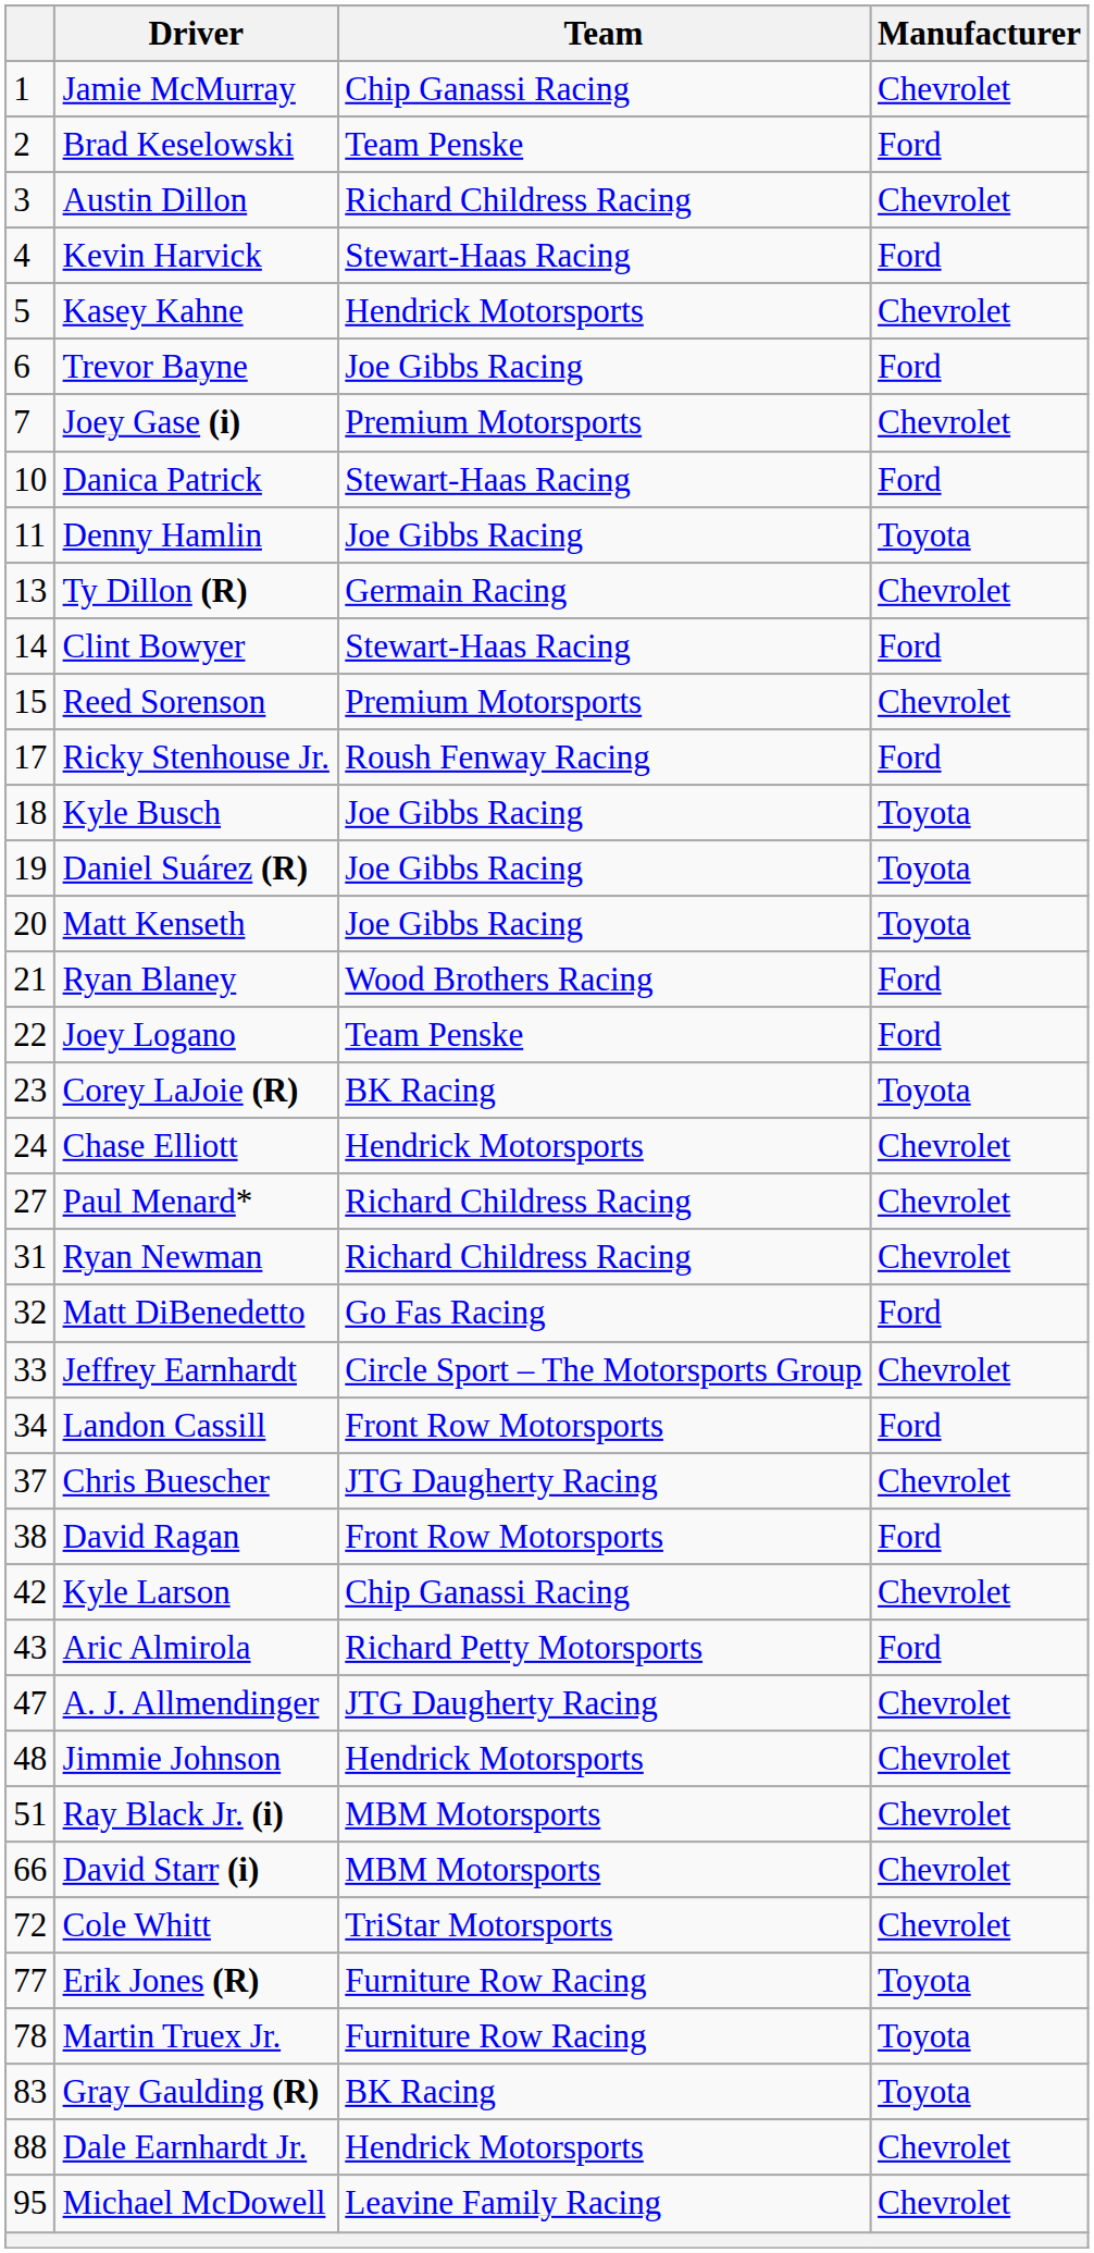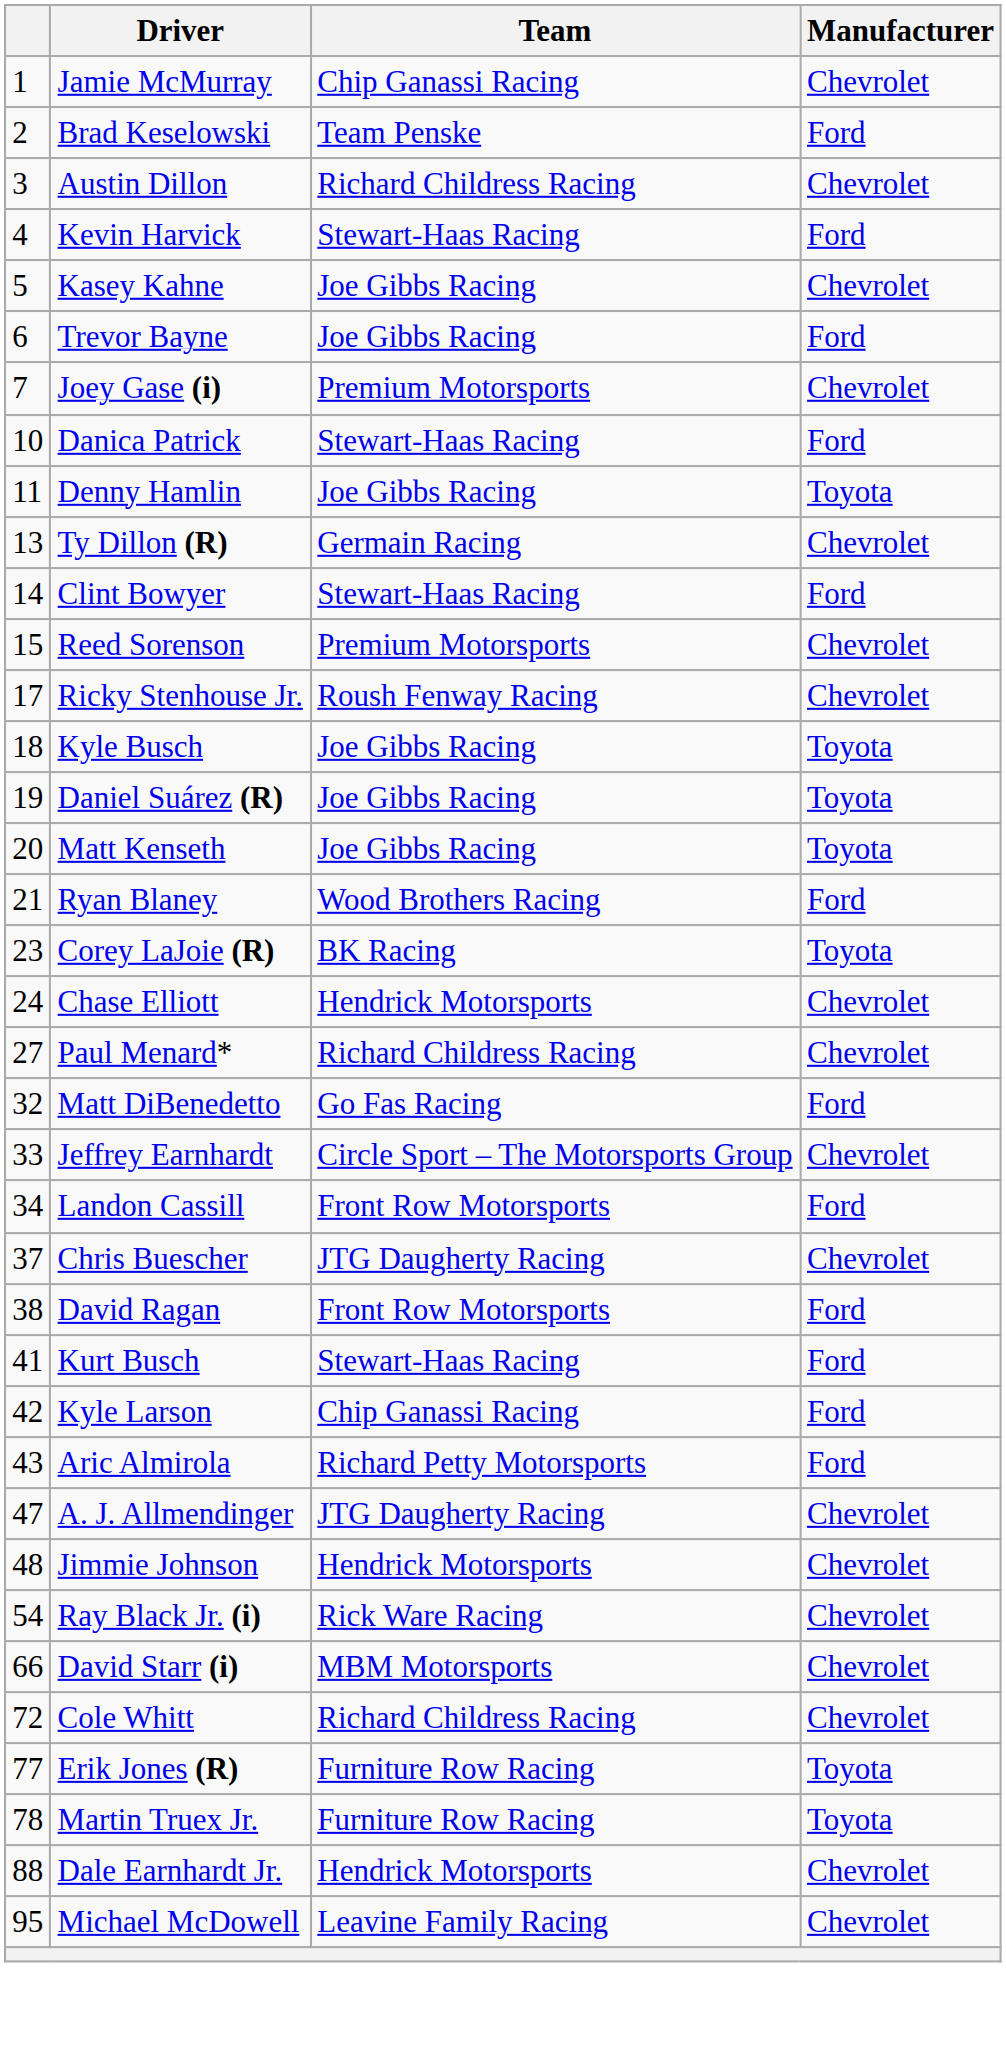 <table class="wikitable" style="font-size:95%">
 <tr>
 <th></th>
 <th>Driver</th>
 <th>Team</th>
 <th>Manufacturer</th>
 </tr>
 <tr>
 <td>1</td>
 <td><a href='#'>Jamie McMurray</a></td>
 <td><a href='#'>Chip Ganassi Racing</a></td>
 <td><a href='#'>Chevrolet</a></td>
 </tr>
 <tr>
 <td>2</td>
 <td><a href='#'>Brad Keselowski</a></td>
 <td><a href='#'>Team Penske</a></td>
 <td><a href='#'>Ford</a></td>
 </tr>
 <tr>
 <td>3</td>
 <td><a href='#'>Austin Dillon</a></td>
 <td><a href='#'>Richard Childress Racing</a></td>
 <td><a href='#'>Chevrolet</a></td>
 </tr>
 <tr>
 <td>4</td>
 <td><a href='#'>Kevin Harvick</a></td>
 <td><a href='#'>Stewart-Haas Racing</a></td>
 <td><a href='#'>Ford</a></td>
 </tr>
 <tr>
 <td>5</td>
 <td><a href='#'>Kasey Kahne</a></td>
-<td><a href='#'>Hendrick Motorsports</a></td>
+<td><a href='#'>Joe Gibbs Racing</a></td>
 <td><a href='#'>Chevrolet</a></td>
 </tr>
 <tr>
 <td>6</td>
 <td><a href='#'>Trevor Bayne</a></td>
 <td><a href='#'>Joe Gibbs Racing</a></td>
 <td><a href='#'>Ford</a></td>
 </tr>
 <tr>
 <td>7</td>
 <td><a href='#'>Joey Gase</a> <strong>(i)</strong></td>
 <td><a href='#'>Premium Motorsports</a></td>
 <td><a href='#'>Chevrolet</a></td>
 </tr>
 <tr>
 <td>10</td>
 <td><a href='#'>Danica Patrick</a></td>
 <td><a href='#'>Stewart-Haas Racing</a></td>
 <td><a href='#'>Ford</a></td>
 </tr>
 <tr>
 <td>11</td>
 <td><a href='#'>Denny Hamlin</a></td>
 <td><a href='#'>Joe Gibbs Racing</a></td>
 <td><a href='#'>Toyota</a></td>
 </tr>
 <tr>
 <td>13</td>
 <td><a href='#'>Ty Dillon</a> <strong>(R)</strong></td>
 <td><a href='#'>Germain Racing</a></td>
 <td><a href='#'>Chevrolet</a></td>
 </tr>
 <tr>
 <td>14</td>
 <td><a href='#'>Clint Bowyer</a></td>
 <td><a href='#'>Stewart-Haas Racing</a></td>
 <td><a href='#'>Ford</a></td>
 </tr>
 <tr>
 <td>15</td>
 <td><a href='#'>Reed Sorenson</a></td>
 <td><a href='#'>Premium Motorsports</a></td>
 <td><a href='#'>Chevrolet</a></td>
 </tr>
 <tr>
 <td>17</td>
 <td><a href='#'>Ricky Stenhouse Jr.</a></td>
 <td><a href='#'>Roush Fenway Racing</a></td>
-<td><a href='#'>Ford</a></td>
+<td><a href='#'>Chevrolet</a></td>
 </tr>
 <tr>
 <td>18</td>
 <td><a href='#'>Kyle Busch</a></td>
 <td><a href='#'>Joe Gibbs Racing</a></td>
 <td><a href='#'>Toyota</a></td>
 </tr>
 <tr>
 <td>19</td>
 <td><a href='#'>Daniel Suárez</a> <strong>(R)</strong></td>
 <td><a href='#'>Joe Gibbs Racing</a></td>
 <td><a href='#'>Toyota</a></td>
 </tr>
 <tr>
 <td>20</td>
 <td><a href='#'>Matt Kenseth</a></td>
 <td><a href='#'>Joe Gibbs Racing</a></td>
 <td><a href='#'>Toyota</a></td>
 </tr>
 <tr>
 <td>21</td>
 <td><a href='#'>Ryan Blaney</a></td>
 <td><a href='#'>Wood Brothers Racing</a></td>
 <td><a href='#'>Ford</a></td>
 </tr>
 <tr>
-<td>22</td>
-<td><a href='#'>Joey Logano</a></td>
-<td><a href='#'>Team Penske</a></td>
-<td><a href='#'>Ford</a></td>
-</tr>
-<tr>
 <td>23</td>
 <td><a href='#'>Corey LaJoie</a> <strong>(R)</strong></td>
 <td><a href='#'>BK Racing</a></td>
 <td><a href='#'>Toyota</a></td>
 </tr>
 <tr>
 <td>24</td>
 <td><a href='#'>Chase Elliott</a></td>
 <td><a href='#'>Hendrick Motorsports</a></td>
 <td><a href='#'>Chevrolet</a></td>
 </tr>
 <tr>
 <td>27</td>
 <td><a href='#'>Paul Menard</a>*</td>
-<td><a href='#'>Richard Childress Racing</a></td>
-<td><a href='#'>Chevrolet</a></td>
-</tr>
-<tr>
-<td>31</td>
-<td><a href='#'>Ryan Newman</a></td>
 <td><a href='#'>Richard Childress Racing</a></td>
 <td><a href='#'>Chevrolet</a></td>
 </tr>
 <tr>
 <td>32</td>
 <td><a href='#'>Matt DiBenedetto</a></td>
 <td><a href='#'>Go Fas Racing</a></td>
 <td><a href='#'>Ford</a></td>
 </tr>
 <tr>
 <td>33</td>
 <td><a href='#'>Jeffrey Earnhardt</a></td>
 <td><a href='#'>Circle Sport – The Motorsports Group</a></td>
 <td><a href='#'>Chevrolet</a></td>
 </tr>
 <tr>
 <td>34</td>
 <td><a href='#'>Landon Cassill</a></td>
 <td><a href='#'>Front Row Motorsports</a></td>
 <td><a href='#'>Ford</a></td>
 </tr>
 <tr>
 <td>37</td>
 <td><a href='#'>Chris Buescher</a></td>
 <td><a href='#'>JTG Daugherty Racing</a></td>
 <td><a href='#'>Chevrolet</a></td>
 </tr>
 <tr>
 <td>38</td>
 <td><a href='#'>David Ragan</a></td>
 <td><a href='#'>Front Row Motorsports</a></td>
 <td><a href='#'>Ford</a></td>
 </tr>
 <tr>
+<td>41</td>
+<td><a href='#'>Kurt Busch</a></td>
+<td><a href='#'>Stewart-Haas Racing</a></td>
+<td><a href='#'>Ford</a></td>
+</tr>
+<tr>
 <td>42</td>
 <td><a href='#'>Kyle Larson</a></td>
 <td><a href='#'>Chip Ganassi Racing</a></td>
-<td><a href='#'>Chevrolet</a></td>
+<td><a href='#'>Ford</a></td>
 </tr>
 <tr>
 <td>43</td>
 <td><a href='#'>Aric Almirola</a></td>
 <td><a href='#'>Richard Petty Motorsports</a></td>
 <td><a href='#'>Ford</a></td>
 </tr>
 <tr>
 <td>47</td>
 <td><a href='#'>A. J. Allmendinger</a></td>
 <td><a href='#'>JTG Daugherty Racing</a></td>
 <td><a href='#'>Chevrolet</a></td>
 </tr>
 <tr>
 <td>48</td>
 <td><a href='#'>Jimmie Johnson</a></td>
 <td><a href='#'>Hendrick Motorsports</a></td>
 <td><a href='#'>Chevrolet</a></td>
 </tr>
 <tr>
-<td>51</td>
+<td>54</td>
 <td><a href='#'>Ray Black Jr.</a> <strong>(i)</strong></td>
-<td><a href='#'>MBM Motorsports</a></td>
+<td><a href='#'>Rick Ware Racing</a></td>
 <td><a href='#'>Chevrolet</a></td>
 </tr>
 <tr>
 <td>66</td>
 <td><a href='#'>David Starr</a> <strong>(i)</strong></td>
 <td><a href='#'>MBM Motorsports</a></td>
 <td><a href='#'>Chevrolet</a></td>
 </tr>
 <tr>
 <td>72</td>
 <td><a href='#'>Cole Whitt</a></td>
-<td><a href='#'>TriStar Motorsports</a></td>
+<td><a href='#'>Richard Childress Racing</a></td>
 <td><a href='#'>Chevrolet</a></td>
 </tr>
 <tr>
 <td>77</td>
 <td><a href='#'>Erik Jones</a> <strong>(R)</strong></td>
 <td><a href='#'>Furniture Row Racing</a></td>
 <td><a href='#'>Toyota</a></td>
 </tr>
 <tr>
 <td>78</td>
 <td><a href='#'>Martin Truex Jr.</a></td>
 <td><a href='#'>Furniture Row Racing</a></td>
-<td><a href='#'>Toyota</a></td>
-</tr>
-<tr>
-<td>83</td>
-<td><a href='#'>Gray Gaulding</a> <strong>(R)</strong></td>
-<td><a href='#'>BK Racing</a></td>
 <td><a href='#'>Toyota</a></td>
 </tr>
 <tr>
 <td>88</td>
 <td><a href='#'>Dale Earnhardt Jr.</a></td>
 <td><a href='#'>Hendrick Motorsports</a></td>
 <td><a href='#'>Chevrolet</a></td>
 </tr>
 <tr>
 <td>95</td>
 <td><a href='#'>Michael McDowell</a></td>
 <td><a href='#'>Leavine Family Racing</a></td>
 <td><a href='#'>Chevrolet</a></td>
 </tr>
 <tr>
 <th colspan="4"></th>
 </tr>
 </table>
